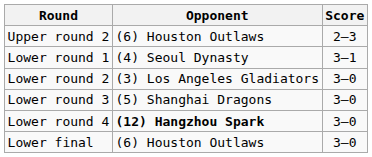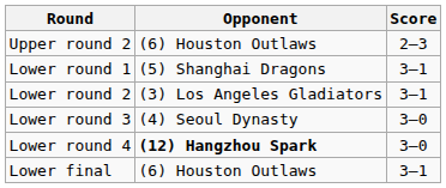 <table class="wikitable" style="text-align:center">
 <tr>
 <th>Round</th>
 <th>Opponent</th>
 <th>Score</th>
 </tr>
 <tr>
 <td style="text-align:left">Upper round 2</td>
 <td style="text-align:left">(6) Houston Outlaws</td>
 <td>2–3</td>
 </tr>
 <tr>
 <td style="text-align:left">Lower round 1</td>
-<td style="text-align:left">(4) Seoul Dynasty</td>
+<td style="text-align:left">(5) Shanghai Dragons</td>
 <td>3–1</td>
 </tr>
 <tr>
 <td style="text-align:left">Lower round 2</td>
 <td style="text-align:left">(3) Los Angeles Gladiators</td>
-<td>3–0</td>
+<td>3–1</td>
 </tr>
 <tr>
 <td style="text-align:left">Lower round 3</td>
-<td style="text-align:left">(5) Shanghai Dragons</td>
+<td style="text-align:left">(4) Seoul Dynasty</td>
 <td>3–0</td>
 </tr>
 <tr>
 <td style="text-align:left">Lower round 4</td>
 <td style="text-align:left"><strong>(12) Hangzhou Spark</strong></td>
 <td>3–0</td>
 </tr>
 <tr>
 <td style="text-align:left">Lower final</td>
 <td style="text-align:left">(6) Houston Outlaws</td>
-<td>3–0</td>
+<td>3–1</td>
 </tr>
 </table>
